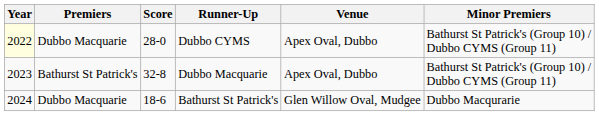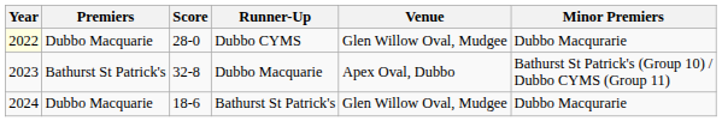 <table class="wikitable">
 <tr>
 <th>Year</th>
 <th>Premiers</th>
 <th>Score</th>
 <th>Runner-Up</th>
 <th>Venue</th>
 <th>Minor Premiers</th>
 </tr>
 <tr>
 <td style="background: lightyellow;">2022</td>
 <td> Dubbo Macquarie</td>
 <td>28-0</td>
 <td> Dubbo CYMS</td>
-<td>Apex Oval, Dubbo</td>
-<td> Bathurst St Patrick's (Group 10) /<br> Dubbo CYMS (Group 11)</td>
+<td>Glen Willow Oval, Mudgee</td>
+<td> Dubbo Macqurarie</td>
 </tr>
 <tr>
 <td>2023</td>
 <td> Bathurst St Patrick's</td>
 <td>32-8</td>
 <td> Dubbo Macquarie</td>
 <td>Apex Oval, Dubbo</td>
 <td> Bathurst St Patrick's (Group 10) /<br> Dubbo CYMS (Group 11)</td>
 </tr>
 <tr>
 <td>2024</td>
 <td> Dubbo Macquarie</td>
 <td>18-6</td>
 <td> Bathurst St Patrick's</td>
 <td>Glen Willow Oval, Mudgee</td>
 <td> Dubbo Macqurarie</td>
 </tr>
 </table>
